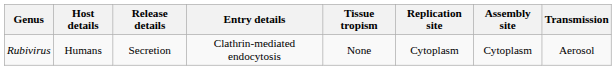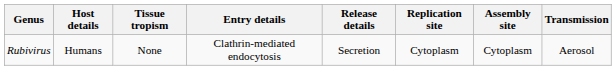 <table class="wikitable sortable" style="text-align:center">
 <tr>
 <th>Genus</th>
 <th>Host details</th>
+<th>Tissue tropism</th>
+<th>Entry details</th>
 <th>Release details</th>
-<th>Entry details</th>
-<th>Tissue tropism</th>
 <th>Replication site</th>
 <th>Assembly site</th>
 <th>Transmission</th>
 </tr>
 <tr>
 <td><em>Rubivirus</em></td>
 <td>Humans</td>
+<td>None</td>
+<td>Clathrin-mediated endocytosis</td>
 <td>Secretion</td>
-<td>Clathrin-mediated endocytosis</td>
-<td>None</td>
 <td>Cytoplasm</td>
 <td>Cytoplasm</td>
 <td>Aerosol</td>
 </tr>
 </table>
